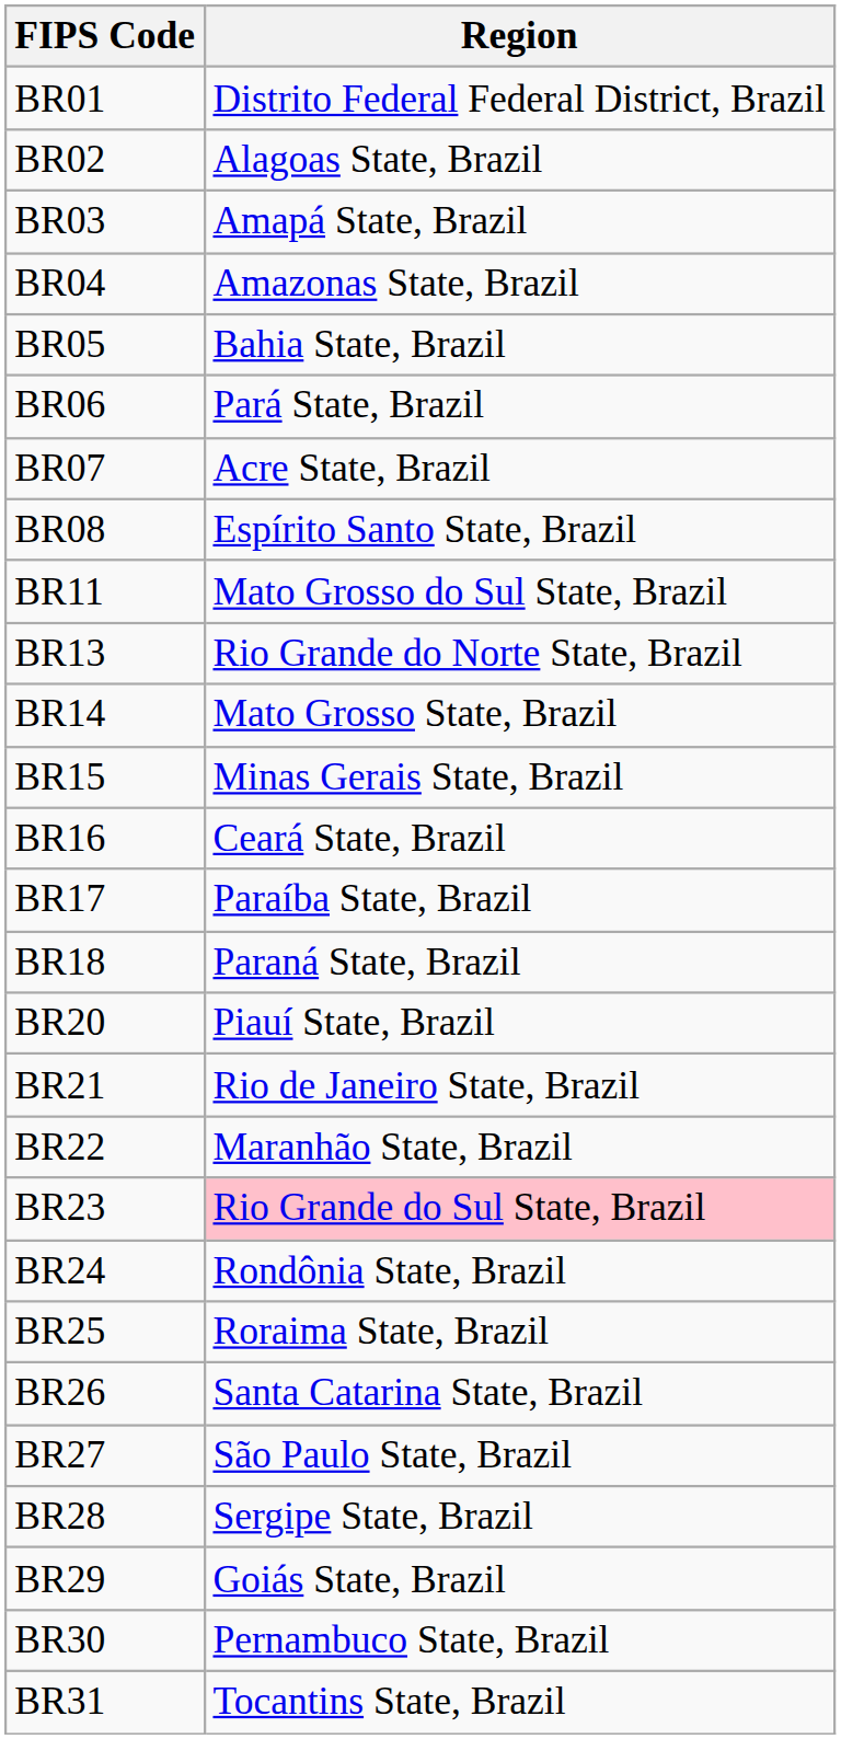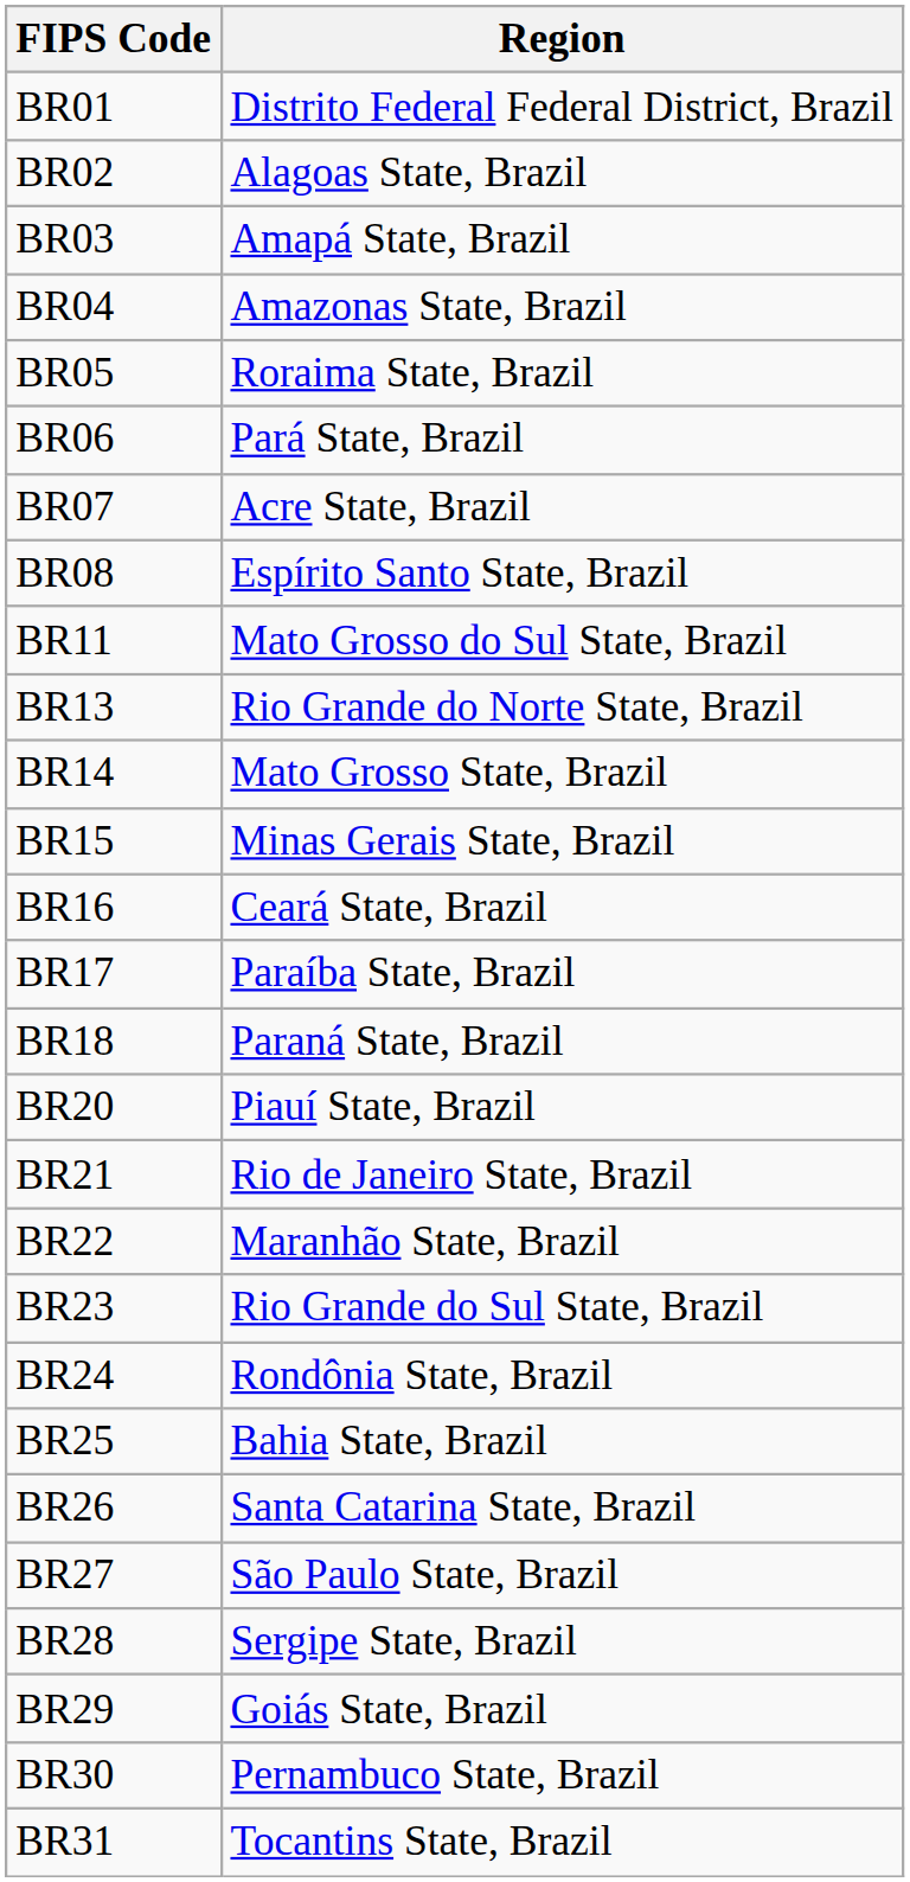 <table class="wikitable">
 <tr>
 <th>FIPS Code</th>
 <th>Region</th>
 </tr>
 <tr>
 <td>BR01</td>
 <td><a href='#'>Distrito Federal</a> Federal District, Brazil</td>
 </tr>
 <tr>
 <td>BR02</td>
 <td><a href='#'>Alagoas</a> State, Brazil</td>
 </tr>
 <tr>
 <td>BR03</td>
 <td><a href='#'>Amapá</a> State, Brazil</td>
 </tr>
 <tr>
 <td>BR04</td>
 <td><a href='#'>Amazonas</a> State, Brazil</td>
 </tr>
 <tr>
 <td>BR05</td>
-<td><a href='#'>Bahia</a> State, Brazil</td>
+<td><a href='#'>Roraima</a> State, Brazil</td>
 </tr>
 <tr>
 <td>BR06</td>
 <td><a href='#'>Pará</a> State, Brazil</td>
 </tr>
 <tr>
 <td>BR07</td>
 <td><a href='#'>Acre</a> State, Brazil</td>
 </tr>
 <tr>
 <td>BR08</td>
 <td><a href='#'>Espírito Santo</a> State, Brazil</td>
 </tr>
 <tr>
 <td>BR11</td>
 <td><a href='#'>Mato Grosso do Sul</a> State, Brazil</td>
 </tr>
 <tr>
 <td>BR13</td>
 <td><a href='#'>Rio Grande do Norte</a> State, Brazil</td>
 </tr>
 <tr>
 <td>BR14</td>
 <td><a href='#'>Mato Grosso</a> State, Brazil</td>
 </tr>
 <tr>
 <td>BR15</td>
 <td><a href='#'>Minas Gerais</a> State, Brazil</td>
 </tr>
 <tr>
 <td>BR16</td>
 <td><a href='#'>Ceará</a> State, Brazil</td>
 </tr>
 <tr>
 <td>BR17</td>
 <td><a href='#'>Paraíba</a> State, Brazil</td>
 </tr>
 <tr>
 <td>BR18</td>
 <td><a href='#'>Paraná</a> State, Brazil</td>
 </tr>
 <tr>
 <td>BR20</td>
 <td><a href='#'>Piauí</a> State, Brazil</td>
 </tr>
 <tr>
 <td>BR21</td>
 <td><a href='#'>Rio de Janeiro</a> State, Brazil</td>
 </tr>
 <tr>
 <td>BR22</td>
 <td><a href='#'>Maranhão</a> State, Brazil</td>
 </tr>
 <tr>
 <td>BR23</td>
-<td style="background: pink;"><a href='#'>Rio Grande do Sul</a> State, Brazil</td>
+<td><a href='#'>Rio Grande do Sul</a> State, Brazil</td>
 </tr>
 <tr>
 <td>BR24</td>
 <td><a href='#'>Rondônia</a> State, Brazil</td>
 </tr>
 <tr>
 <td>BR25</td>
-<td><a href='#'>Roraima</a> State, Brazil</td>
+<td><a href='#'>Bahia</a> State, Brazil</td>
 </tr>
 <tr>
 <td>BR26</td>
 <td><a href='#'>Santa Catarina</a> State, Brazil</td>
 </tr>
 <tr>
 <td>BR27</td>
 <td><a href='#'>São Paulo</a> State, Brazil</td>
 </tr>
 <tr>
 <td>BR28</td>
 <td><a href='#'>Sergipe</a> State, Brazil</td>
 </tr>
 <tr>
 <td>BR29</td>
 <td><a href='#'>Goiás</a> State, Brazil</td>
 </tr>
 <tr>
 <td>BR30</td>
 <td><a href='#'>Pernambuco</a> State, Brazil</td>
 </tr>
 <tr>
 <td>BR31</td>
 <td><a href='#'>Tocantins</a> State, Brazil</td>
 </tr>
 </table>
